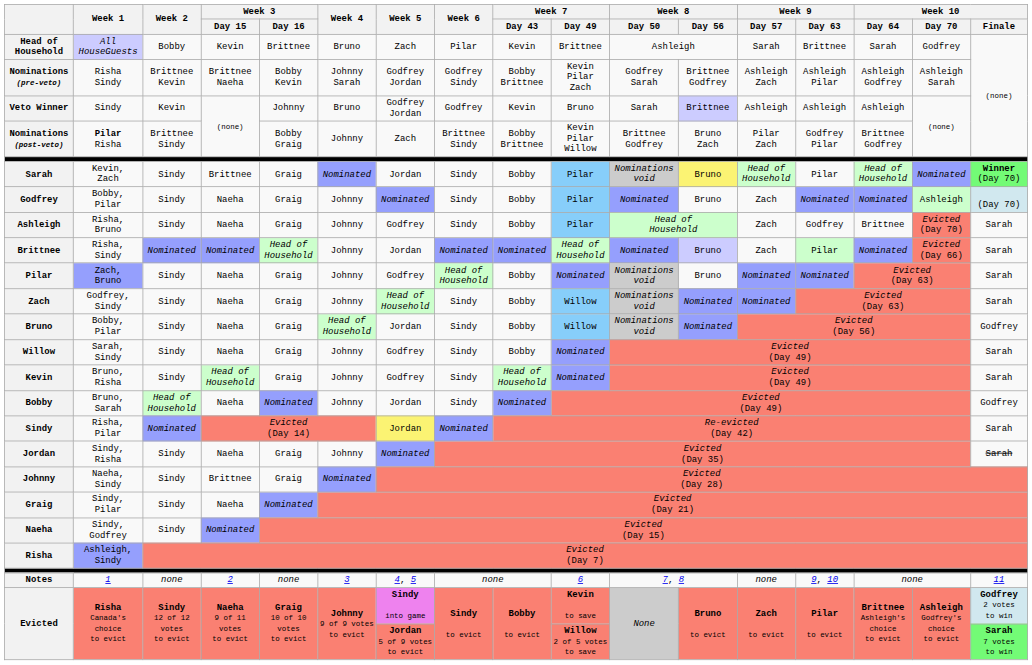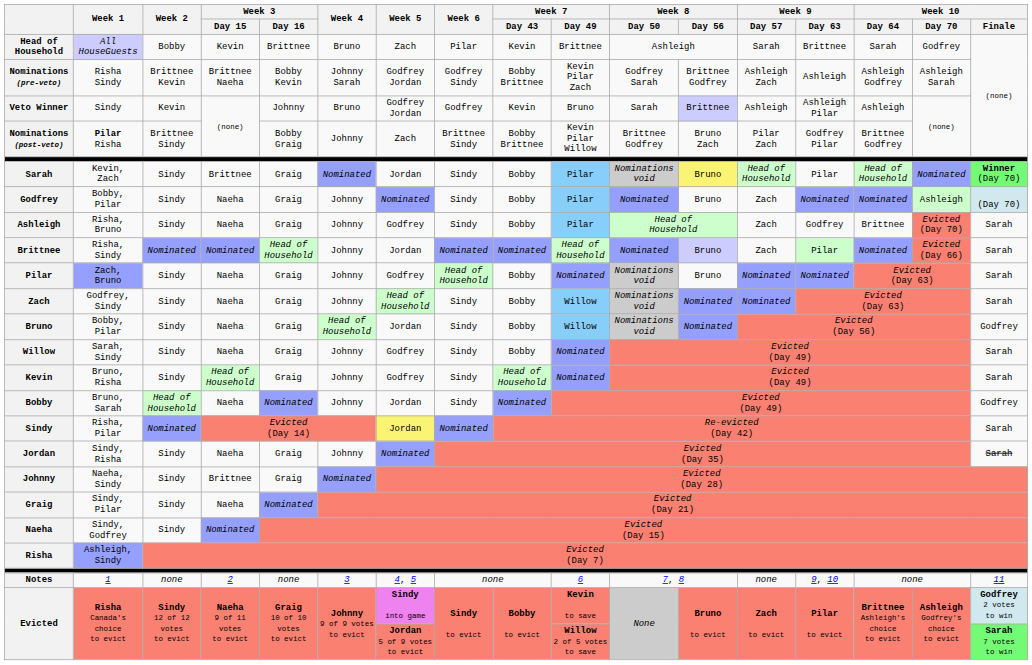 <table class="wikitable" style="width:100%; text-align:center; font-size:85%; line-height:13px;">
 <tr>
 <th style="width:5%" rowspan="2"></th>
 <th style="width:5%" rowspan="2">Week 1</th>
 <th style="width:5%" rowspan="2">Week 2</th>
 <th colspan="2" style="width:5%">Week 3</th>
 <th style="width:5%" rowspan="2">Week 4</th>
 <th style="width:5%" rowspan="2">Week 5</th>
 <th style="width:5%" rowspan="2">Week 6</th>
 <th style="width:5%" colspan="2">Week 7</th>
 <th style="width:5%" colspan="2">Week 8</th>
 <th style="width:5%" colspan="2">Week 9</th>
 <th style="width:5%" colspan="3">Week 10</th>
 </tr>
 <tr>
 <th style="width:5%">Day 15</th>
 <th style="width:5%">Day 16</th>
 <th style="width:5%">Day 43</th>
 <th style="width:5%">Day 49</th>
 <th style="width:5%">Day 50</th>
 <th style="width:5%">Day 56</th>
 <th style="width:5%">Day 57</th>
 <th style="width:5%">Day 63</th>
 <th style="width:5%">Day 64</th>
 <th style="width:5%">Day 70</th>
 <th style="width:5%">Finale</th>
 </tr>
 <tr>
 <th>Head of<br>Household</th>
 <td style="background:#ccf"><em>All HouseGuests</em></td>
 <td>Bobby</td>
 <td>Kevin</td>
 <td>Brittnee</td>
 <td>Bruno</td>
 <td>Zach</td>
 <td>Pilar</td>
 <td>Kevin</td>
 <td>Brittnee</td>
 <td colspan=2>Ashleigh</td>
 <td>Sarah</td>
 <td>Brittnee</td>
 <td>Sarah</td>
 <td>Godfrey</td>
 <td rowspan="4"><small>(none)</small></td>
 </tr>
 <tr>
 <th>Nominations<br><small><em>(pre-veto)</em></small></th>
 <td>Risha<br>Sindy</td>
 <td>Brittnee<br>Kevin</td>
 <td>Brittnee<br>Naeha</td>
 <td>Bobby<br>Kevin</td>
 <td>Johnny<br>Sarah</td>
 <td>Godfrey<br>Jordan</td>
 <td>Godfrey<br>Sindy</td>
 <td>Bobby<br>Brittnee</td>
 <td>Kevin<br>Pilar<br>Zach</td>
 <td>Godfrey<br>Sarah</td>
 <td>Brittnee<br>Godfrey</td>
 <td>Ashleigh<br>Zach</td>
-<td>Ashleigh<br>Pilar</td>
+<td>Ashleigh</td>
 <td>Ashleigh<br>Godfrey</td>
 <td>Ashleigh<br>Sarah</td>
 </tr>
 <tr>
 <th>Veto Winner</th>
 <td>Sindy</td>
 <td>Kevin</td>
 <td rowspan="2"><small>(none)</small></td>
 <td>Johnny</td>
 <td>Bruno</td>
 <td>Godfrey<br>Jordan</td>
 <td>Godfrey</td>
 <td>Kevin</td>
 <td>Bruno</td>
 <td>Sarah</td>
 <td style="background:#ccf">Brittnee</td>
 <td>Ashleigh</td>
-<td>Ashleigh</td>
+<td>Ashleigh<br>Pilar</td>
 <td>Ashleigh</td>
 <td rowspan="2"><small>(none)</small></td>
 </tr>
 <tr>
 <th>Nominations<br><small><em>(post-veto)</em></small></th>
 <td><strong>Pilar</strong><br>Risha</td>
 <td>Brittnee<br>Sindy</td>
 <td>Bobby<br>Graig</td>
 <td>Johnny</td>
 <td>Zach</td>
 <td>Brittnee<br>Sindy</td>
 <td>Bobby<br>Brittnee</td>
 <td>Kevin<br>Pilar<br>Willow</td>
 <td>Brittnee<br>Godfrey</td>
 <td>Bruno<br>Zach</td>
 <td>Pilar<br>Zach</td>
 <td>Godfrey<br>Pilar</td>
 <td>Brittnee<br>Godfrey</td>
 </tr>
 <tr>
 <th style="background:#000" colspan="17"></th>
 </tr>
 <tr>
 <th>Sarah</th>
 <td>Kevin,<br>Zach</td>
 <td>Sindy</td>
 <td>Brittnee</td>
 <td>Graig</td>
 <td style="background:#959ffd"><em>Nominated</em></td>
 <td>Jordan</td>
 <td>Sindy</td>
 <td>Bobby</td>
 <td style="background:#87CEFA">Pilar</td>
 <td style="background:#ccc"><em>Nominations<br> void</em></td>
 <td style="background:#FBF373">Bruno</td>
 <td style="background:#cfc"><em>Head of<br>Household</em></td>
 <td>Pilar</td>
 <td style="background:#cfc"><em>Head of<br>Household</em></td>
 <td style="background:#959ffd"><em>Nominated</em></td>
 <td style="background:#73FB76"><strong>Winner</strong><br>(Day 70)</td>
 </tr>
 <tr>
 <th>Godfrey</th>
 <td>Bobby,<br>Pilar</td>
 <td>Sindy</td>
 <td>Naeha</td>
 <td>Graig</td>
 <td>Johnny</td>
 <td style="background:#959ffd"><em>Nominated</em></td>
 <td>Sindy</td>
 <td>Bobby</td>
 <td style="background:#87CEFA">Pilar</td>
 <td style="background:#959ffd"><em>Nominated</em></td>
 <td>Bruno</td>
 <td>Zach</td>
 <td style="background:#959ffd"><em>Nominated</em></td>
 <td style="background:#959ffd"><em>Nominated</em></td>
 <td style="background:#cfc">Ashleigh</td>
 <td style="background:#D1E8EF"><strong></strong><br>(Day 70)</td>
 </tr>
 <tr>
 <th>Ashleigh</th>
 <td>Risha,<br>Bruno</td>
 <td>Sindy</td>
 <td>Naeha</td>
 <td>Graig</td>
 <td>Johnny</td>
 <td>Godfrey</td>
 <td>Sindy</td>
 <td>Bobby</td>
 <td style="background:#87CEFA">Pilar</td>
 <td style="background:#cfc" colspan="2"><em>Head of<br>Household</em></td>
 <td>Zach</td>
 <td>Godfrey</td>
 <td>Brittnee</td>
 <td style="background:salmon;"><em>Evicted</em><br>(Day 70)</td>
 <td>Sarah</td>
 </tr>
 <tr>
 <th>Brittnee</th>
 <td>Risha,<br>Sindy</td>
 <td style="background:#959ffd"><em>Nominated</em></td>
 <td style="background:#959ffd"><em>Nominated</em></td>
 <td style="background:#cfc"><em>Head of<br>Household</em></td>
 <td>Johnny</td>
 <td>Jordan</td>
 <td style="background:#959ffd"><em>Nominated</em></td>
 <td style="background:#959ffd"><em>Nominated</em></td>
 <td style="background:#cfc"><em>Head of<br>Household</em></td>
 <td style="background:#959ffd"><em>Nominated</em></td>
 <td style="background:#ccf">Bruno</td>
 <td>Zach</td>
 <td style="background:#cfc">Pilar</td>
 <td style="background:#959ffd"><em>Nominated</em></td>
 <td style="background:salmon;"><em>Evicted</em><br>(Day 66)</td>
 <td>Sarah</td>
 </tr>
 <tr>
 <th>Pilar</th>
 <td style="background:#959FFD">Zach,<br>Bruno</td>
 <td>Sindy</td>
 <td>Naeha</td>
 <td>Graig</td>
 <td>Johnny</td>
 <td>Godfrey</td>
 <td style="background:#cfc"><em>Head of<br>Household</em></td>
 <td>Bobby</td>
 <td style="background:#959ffd"><em>Nominated</em></td>
 <td style="background:#ccc"><em>Nominations<br>void</em></td>
 <td>Bruno</td>
 <td style="background:#959ffd"><em>Nominated</em></td>
 <td style="background:#959ffd"><em>Nominated</em></td>
 <td style="background:salmon" colspan="2"><em>Evicted</em><br>(Day 63)</td>
 <td>Sarah</td>
 </tr>
 <tr>
 <th>Zach</th>
 <td>Godfrey,<br>Sindy</td>
 <td>Sindy</td>
 <td>Naeha</td>
 <td>Graig</td>
 <td>Johnny</td>
 <td style="background:#cfc"><em>Head of<br>Household</em></td>
 <td>Sindy</td>
 <td>Bobby</td>
 <td style="background:#87CEFA">Willow</td>
 <td style="background:#ccc"><em>Nominations<br>void</em></td>
 <td style="background:#959ffd"><em>Nominated</em></td>
 <td style="background:#959ffd"><em>Nominated</em></td>
 <td style="background:salmon" colspan="3"><em>Evicted</em><br>(Day 63)</td>
 <td>Sarah</td>
 </tr>
 <tr>
 <th>Bruno</th>
 <td>Bobby,<br>Pilar</td>
 <td>Sindy</td>
 <td>Naeha</td>
 <td>Graig</td>
 <td style="background:#cfc"><em>Head of<br>Household</em></td>
 <td>Jordan</td>
 <td>Sindy</td>
 <td>Bobby</td>
 <td style="background:#87CEFA">Willow</td>
 <td style="background:#ccc"><em>Nominations<br>void</em></td>
 <td style="background:#959ffd"><em>Nominated</em></td>
 <td style="background:salmon" colspan="4"><em>Evicted</em><br>(Day 56)</td>
 <td>Godfrey</td>
 </tr>
 <tr>
 <th>Willow</th>
 <td>Sarah,<br>Sindy</td>
 <td>Sindy</td>
 <td>Naeha</td>
 <td>Graig</td>
 <td>Johnny</td>
 <td>Godfrey</td>
 <td>Sindy</td>
 <td>Bobby</td>
 <td style="background:#959ffd"><em>Nominated</em></td>
 <td style="background:salmon" colspan="6"><em>Evicted</em><br>(Day 49)</td>
 <td>Sarah</td>
 </tr>
 <tr>
 <th>Kevin</th>
 <td>Bruno,<br>Risha</td>
 <td>Sindy</td>
 <td style="background:#cfc"><em>Head of<br>Household</em></td>
 <td>Graig</td>
 <td>Johnny</td>
 <td>Godfrey</td>
 <td>Sindy</td>
 <td style="background:#cfc"><em>Head of<br>Household</em></td>
 <td style="background:#959ffd"><em>Nominated</em></td>
 <td style="background:salmon" colspan="6"><em>Evicted</em><br>(Day 49)</td>
 <td>Sarah</td>
 </tr>
 <tr>
 <th>Bobby</th>
 <td>Bruno,<br>Sarah</td>
 <td style="background:#cfc"><em>Head of<br>Household</em></td>
 <td>Naeha</td>
 <td style="background:#959ffd"><em>Nominated</em></td>
 <td>Johnny</td>
 <td>Jordan</td>
 <td>Sindy</td>
 <td style="background:#959ffd"><em>Nominated</em></td>
 <td style="background:salmon" colspan="7"><em>Evicted</em><br>(Day 49)</td>
 <td>Godfrey</td>
 </tr>
 <tr>
 <th>Sindy</th>
 <td>Risha,<br>Pilar</td>
 <td style="background:#959ffd"><em>Nominated</em></td>
 <td style="background:salmon" colspan="3"><em>Evicted</em><br>(Day 14)</td>
 <td style="background:#FBF373">Jordan</td>
 <td style="background:#959ffd"><em>Nominated</em></td>
 <td style="background:salmon" colspan="8"><em>Re-evicted</em><br>(Day 42)</td>
 <td>Sarah</td>
 </tr>
 <tr>
 <th>Jordan</th>
 <td>Sindy,<br>Risha</td>
 <td>Sindy</td>
 <td>Naeha</td>
 <td>Graig</td>
 <td>Johnny</td>
 <td style="background:#959ffd"><em>Nominated</em></td>
 <td style="background:salmon" colspan="9"><em>Evicted</em><br>(Day 35)</td>
 <td><s>Sarah</s></td>
 </tr>
 <tr>
 <th>Johnny</th>
 <td>Naeha,<br>Sindy</td>
 <td>Sindy</td>
 <td>Brittnee</td>
 <td>Graig</td>
 <td style="background:#959ffd"><em>Nominated</em></td>
 <td style="background:salmon" colspan="11"><em>Evicted</em><br>(Day 28)</td>
 </tr>
 <tr>
 <th>Graig</th>
 <td>Sindy,<br>Pilar</td>
 <td>Sindy</td>
 <td>Naeha</td>
 <td style="background:#959ffd"><em>Nominated</em></td>
 <td style="background:salmon" colspan="12"><em>Evicted</em><br>(Day 21)</td>
 </tr>
 <tr>
 <th>Naeha</th>
 <td>Sindy,<br>Godfrey</td>
 <td>Sindy</td>
 <td style="background:#959ffd"><em>Nominated</em></td>
 <td style="background:salmon" colspan="13"><em>Evicted</em><br>(Day 15)</td>
 </tr>
 <tr>
 <th>Risha</th>
 <td style="background:#959FFD">Ashleigh,<br>Sindy</td>
 <td style="background:salmon" colspan="15"><em>Evicted</em><br>(Day 7)</td>
 </tr>
 <tr>
 <th style="background:#000" colspan="17"></th>
 </tr>
 <tr>
 <th>Notes</th>
 <td><em><a href='#'>1</a></em></td>
 <td><em>none</em></td>
 <td><em><a href='#'>2</a></em></td>
 <td><em>none</em></td>
 <td><em><a href='#'>3</a></em></td>
 <td><em><a href='#'>4</a></em>, <em><a href='#'>5</a></em></td>
 <td colspan="2"><em>none</em></td>
 <td><em><a href='#'>6</a></em></td>
 <td colspan="2"><em><a href='#'>7</a></em>, <em><a href='#'>8</a></em></td>
 <td><em>none</em></td>
 <td><em><a href='#'>9</a></em>, <em><a href='#'>10</a></em></td>
 <td colspan="2"><em>none</em></td>
 <td><em><a href='#'>11</a></em></td>
 </tr>
 <tr>
 <th rowspan="2">Evicted</th>
 <td style="background:salmon" rowspan="2"><strong>Risha</strong><br><small>Canada's choice<br>to evict</small></td>
 <td style="background:salmon" rowspan="2"><strong>Sindy</strong><br><small>12 of 12 votes<br>to evict</small></td>
 <td style="background:salmon" rowspan="2"><strong>Naeha</strong><br><small>9 of 11 votes<br>to evict</small></td>
 <td style="background:salmon" rowspan="2"><strong>Graig</strong><br><small>10 of 10 votes<br>to evict</small></td>
 <td style="background:salmon" rowspan="2"><strong>Johnny</strong><br><small>9 of 9 votes<br>to evict</small></td>
 <td style="background:violet"><strong>Sindy</strong><br><small><br>into game</small></td>
 <td style="background:salmon" rowspan="2"><strong>Sindy</strong><br><small><br>to evict</small></td>
 <td style="background:salmon" rowspan="2"><strong>Bobby</strong><br><small><br>to evict</small></td>
 <td style="background:salmon"><strong>Kevin</strong><br><small><br>to save</small></td>
 <td rowspan="2" style="background:#ccc"><em>None</em></td>
 <td style="background:salmon" rowspan="2"><strong>Bruno</strong><br><small><br>to evict</small></td>
 <td style="background:salmon" rowspan="2"><strong>Zach</strong><br><small><br>to evict</small></td>
 <td style="background:salmon" rowspan="2"><strong>Pilar</strong><br><small><br>to evict</small></td>
 <td style="background:salmon" rowspan="2"><strong>Brittnee</strong><br><small>Ashleigh's choice<br>to evict</small></td>
 <td style="background:salmon" rowspan="2"><strong>Ashleigh</strong><br><small>Godfrey's choice<br>to evict</small></td>
 <td style="background:#D1E8EF"><strong>Godfrey</strong><br><small>2 votes<br>to win</small></td>
 </tr>
 <tr>
 <td style="background:salmon"><strong>Jordan</strong><br><small>5 of 9 votes<br>to evict </small></td>
 <td style="background:salmon"><strong>Willow</strong><br><small>2 of 5 votes<br>to save</small></td>
 <td style="background:#73FB76"><strong>Sarah</strong><br><small>7 votes<br>to win</small></td>
 </tr>
 </table>
